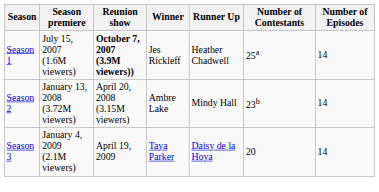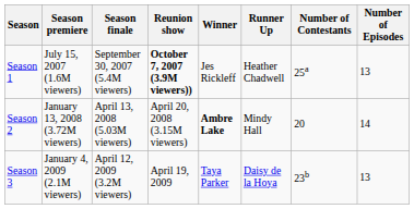 <table class="wikitable">
 <tr>
 <th>Season</th>
 <th>Season premiere</th>
+<th>Season finale</th>
 <th>Reunion show</th>
 <th>Winner</th>
 <th>Runner Up</th>
 <th>Number of Contestants</th>
 <th>Number of Episodes</th>
 </tr>
 <tr>
 <td><a href='#'>Season 1</a></td>
 <td>July 15, 2007<br>(1.6M viewers)</td>
+<td>September 30, 2007<br>(5.4M viewers)</td>
 <td><strong>October 7, 2007<br>(3.9M viewers))</strong></td>
 <td>Jes Rickleff</td>
 <td>Heather Chadwell</td>
 <td>25<sup>a</sup></td>
-<td>14</td>
+<td>13</td>
 </tr>
 <tr>
 <td><a href='#'>Season 2</a></td>
 <td>January 13, 2008<br>(3.72M viewers)</td>
+<td>April 13, 2008<br>(5.03M viewers)</td>
 <td>April 20, 2008<br>(3.15M viewers)</td>
-<td>Ambre Lake</td>
+<td><strong>Ambre Lake</strong></td>
 <td>Mindy Hall</td>
-<td>23<sup>b</sup></td>
+<td>20</td>
 <td>14</td>
 </tr>
 <tr>
 <td><a href='#'>Season 3</a></td>
 <td>January 4, 2009<br>(2.1M viewers)</td>
+<td>April 12, 2009<br>(3.2M viewers)</td>
 <td>April 19, 2009</td>
 <td><a href='#'>Taya Parker</a></td>
 <td><a href='#'>Daisy de la Hoya</a></td>
-<td>20</td>
-<td>14</td>
+<td>23<sup>b</sup></td>
+<td>13</td>
 </tr>
 </table>
